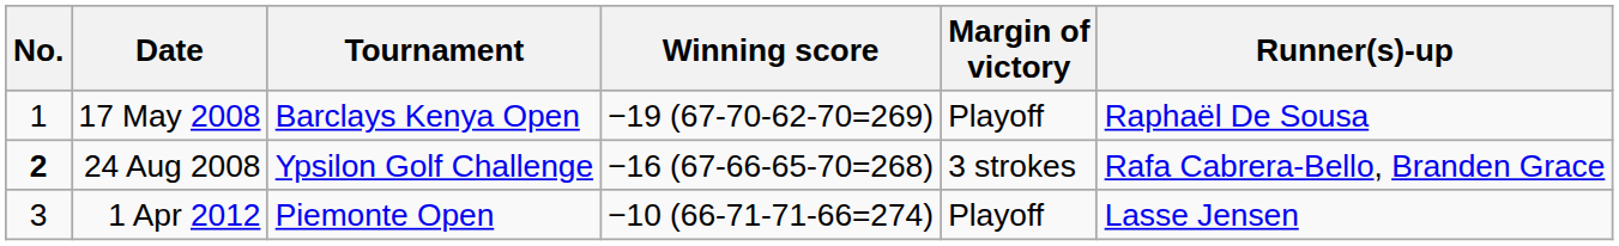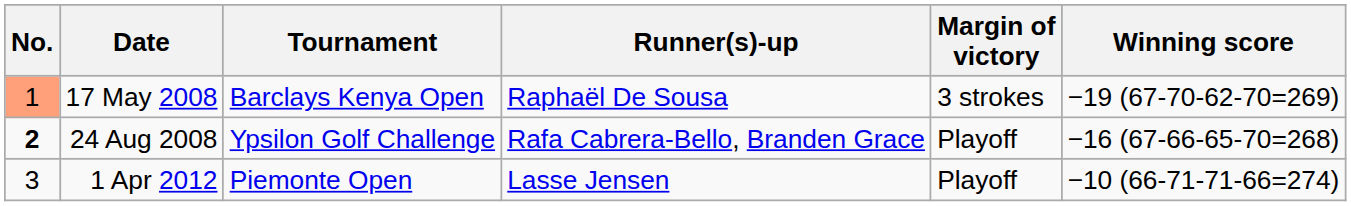 <table class="wikitable" style="font-size:95%;">
 <tr>
 <th>No.</th>
 <th>Date</th>
 <th>Tournament</th>
+<th>Runner(s)-up</th>
+<th>Margin of<br>victory</th>
 <th>Winning score</th>
-<th>Margin of<br>victory</th>
-<th>Runner(s)-up</th>
 </tr>
 <tr>
-<td align=center>1</td>
+<td align=center style="background: lightsalmon;">1</td>
 <td align=right>17 May <a href='#'>2008</a></td>
 <td><a href='#'>Barclays Kenya Open</a></td>
+<td> <a href='#'>Raphaël De Sousa</a></td>
+<td>3 strokes</td>
 <td>−19 (67-70-62-70=269)</td>
-<td>Playoff</td>
-<td> <a href='#'>Raphaël De Sousa</a></td>
 </tr>
 <tr>
 <td align=center><strong>2</strong></td>
 <td align=right>24 Aug 2008</td>
 <td><a href='#'>Ypsilon Golf Challenge</a></td>
+<td> <a href='#'>Rafa Cabrera-Bello</a>,  <a href='#'>Branden Grace</a></td>
+<td>Playoff</td>
 <td>−16 (67-66-65-70=268)</td>
-<td>3 strokes</td>
-<td> <a href='#'>Rafa Cabrera-Bello</a>,  <a href='#'>Branden Grace</a></td>
 </tr>
 <tr>
 <td align=center>3</td>
 <td align=right>1 Apr <a href='#'>2012</a></td>
 <td><a href='#'>Piemonte Open</a></td>
+<td> <a href='#'>Lasse Jensen</a></td>
+<td>Playoff</td>
 <td>−10 (66-71-71-66=274)</td>
-<td>Playoff</td>
-<td> <a href='#'>Lasse Jensen</a></td>
 </tr>
 </table>
